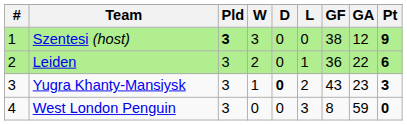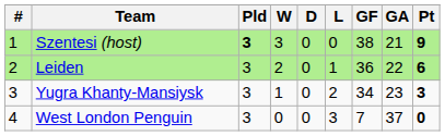 <table class=wikitable>
 <tr align=center>
 </tr>
 <tr>
 <th width=20>#</th>
 <th width=200>Team</th>
 <th width=20>Pld</th>
 <th width=20>W</th>
 <th width=20>D</th>
 <th width=20>L</th>
 <th width=20>GF</th>
 <th width=20>GA</th>
 <th width=20>Pt</th>
 </tr>
 <tr bgcolor=B0EE90>
 <td>1</td>
 <td align="left"> <a href='#'>Szentesi</a> <em>(host)</em></td>
 <td><strong>3</strong></td>
 <td>3</td>
 <td>0</td>
 <td>0</td>
 <td>38</td>
-<td>12</td>
+<td>21</td>
 <td><strong>9</strong></td>
 </tr>
 <tr bgcolor=B0EE90>
 <td>2</td>
 <td align="left"> <a href='#'>Leiden</a></td>
 <td>3</td>
 <td>2</td>
 <td>0</td>
 <td>1</td>
 <td>36</td>
 <td>22</td>
 <td><strong>6</strong></td>
 </tr>
 <tr bgcolor=>
 <td>3</td>
 <td align="left"> <a href='#'>Yugra Khanty-Mansiysk</a></td>
 <td>3</td>
 <td>1</td>
-<td><strong>0</strong></td>
+<td>0</td>
 <td>2</td>
-<td>43</td>
+<td>34</td>
 <td>23</td>
 <td><strong>3</strong></td>
 </tr>
 <tr bgcolor=>
 <td>4</td>
 <td align="left"> <a href='#'>West London Penguin</a></td>
 <td>3</td>
 <td>0</td>
 <td>0</td>
 <td>3</td>
-<td>8</td>
-<td>59</td>
+<td>7</td>
+<td>37</td>
 <td><strong>0</strong></td>
 </tr>
 </table>
